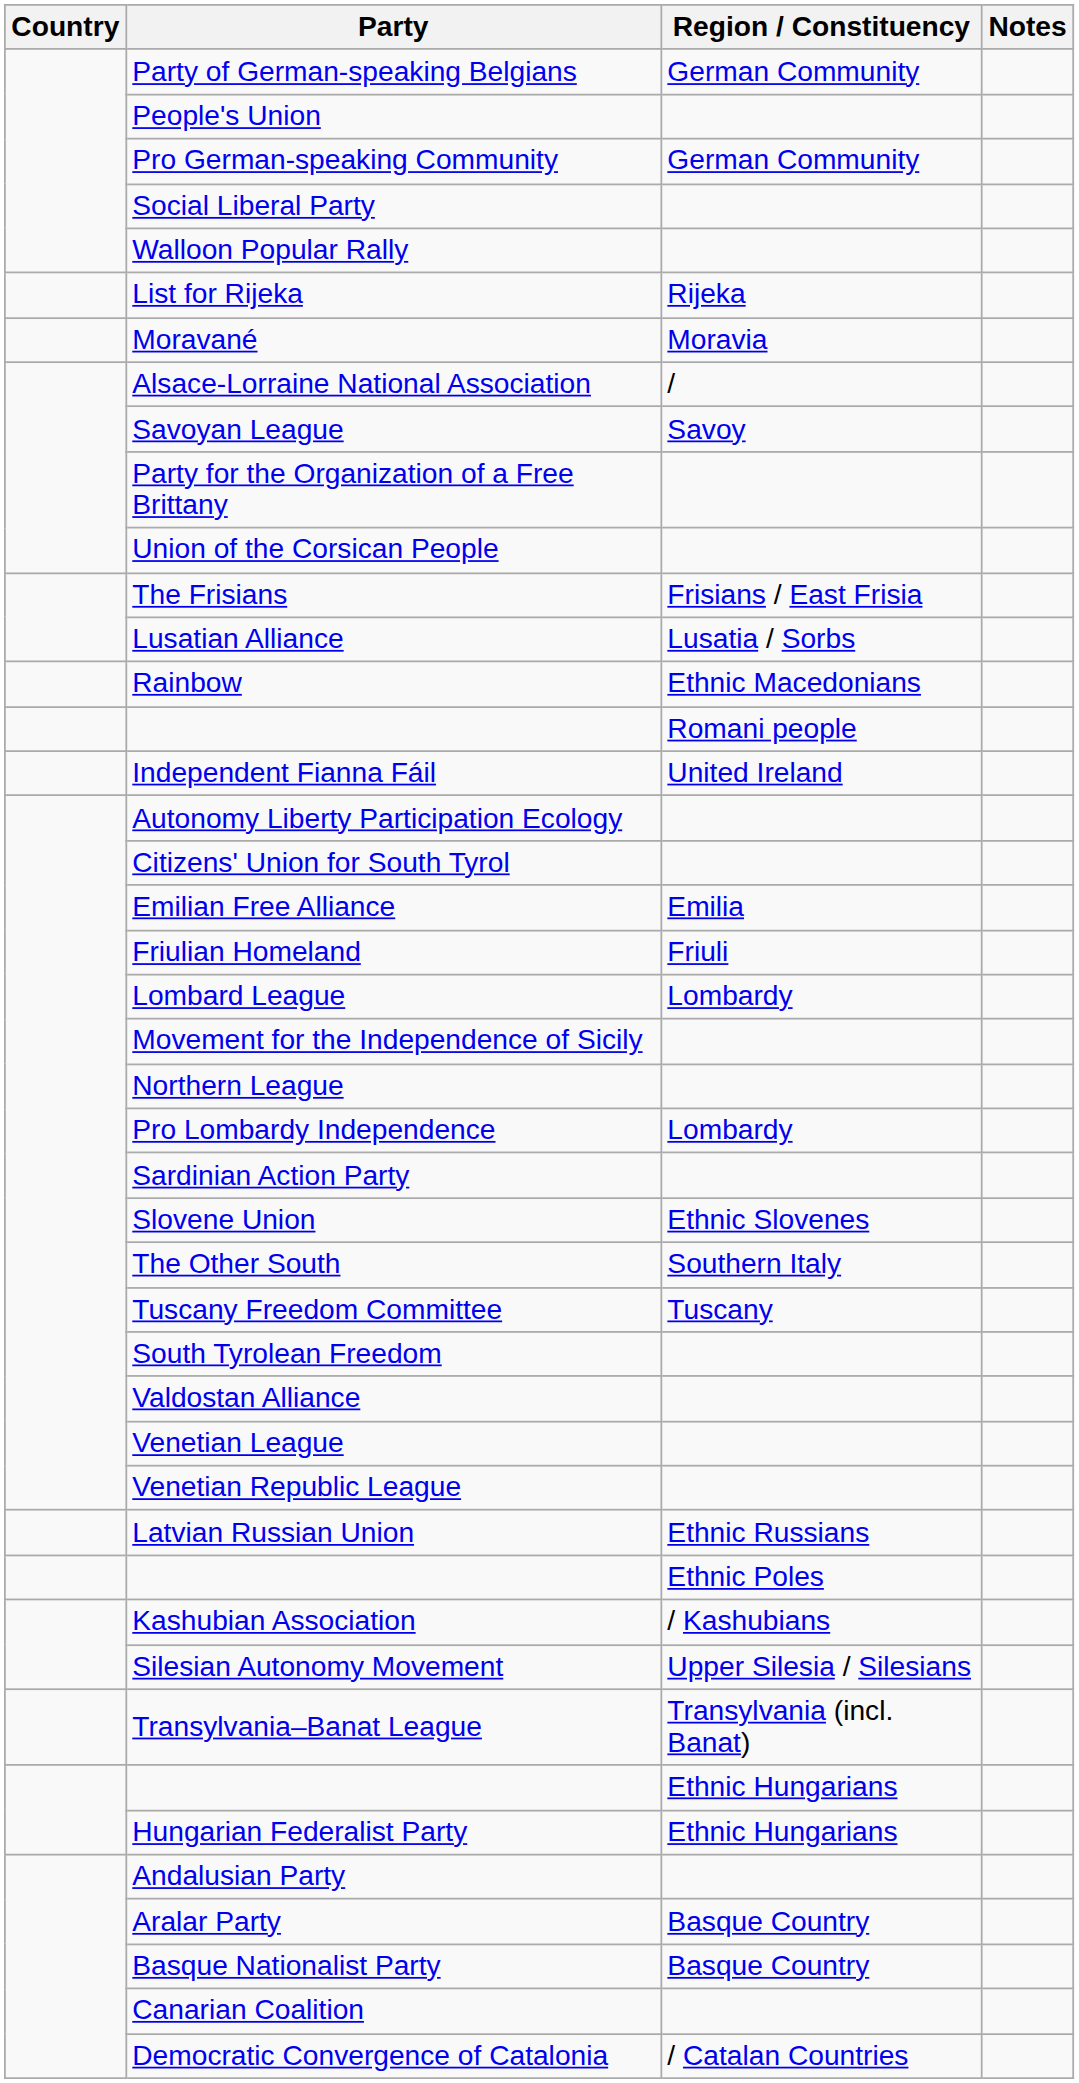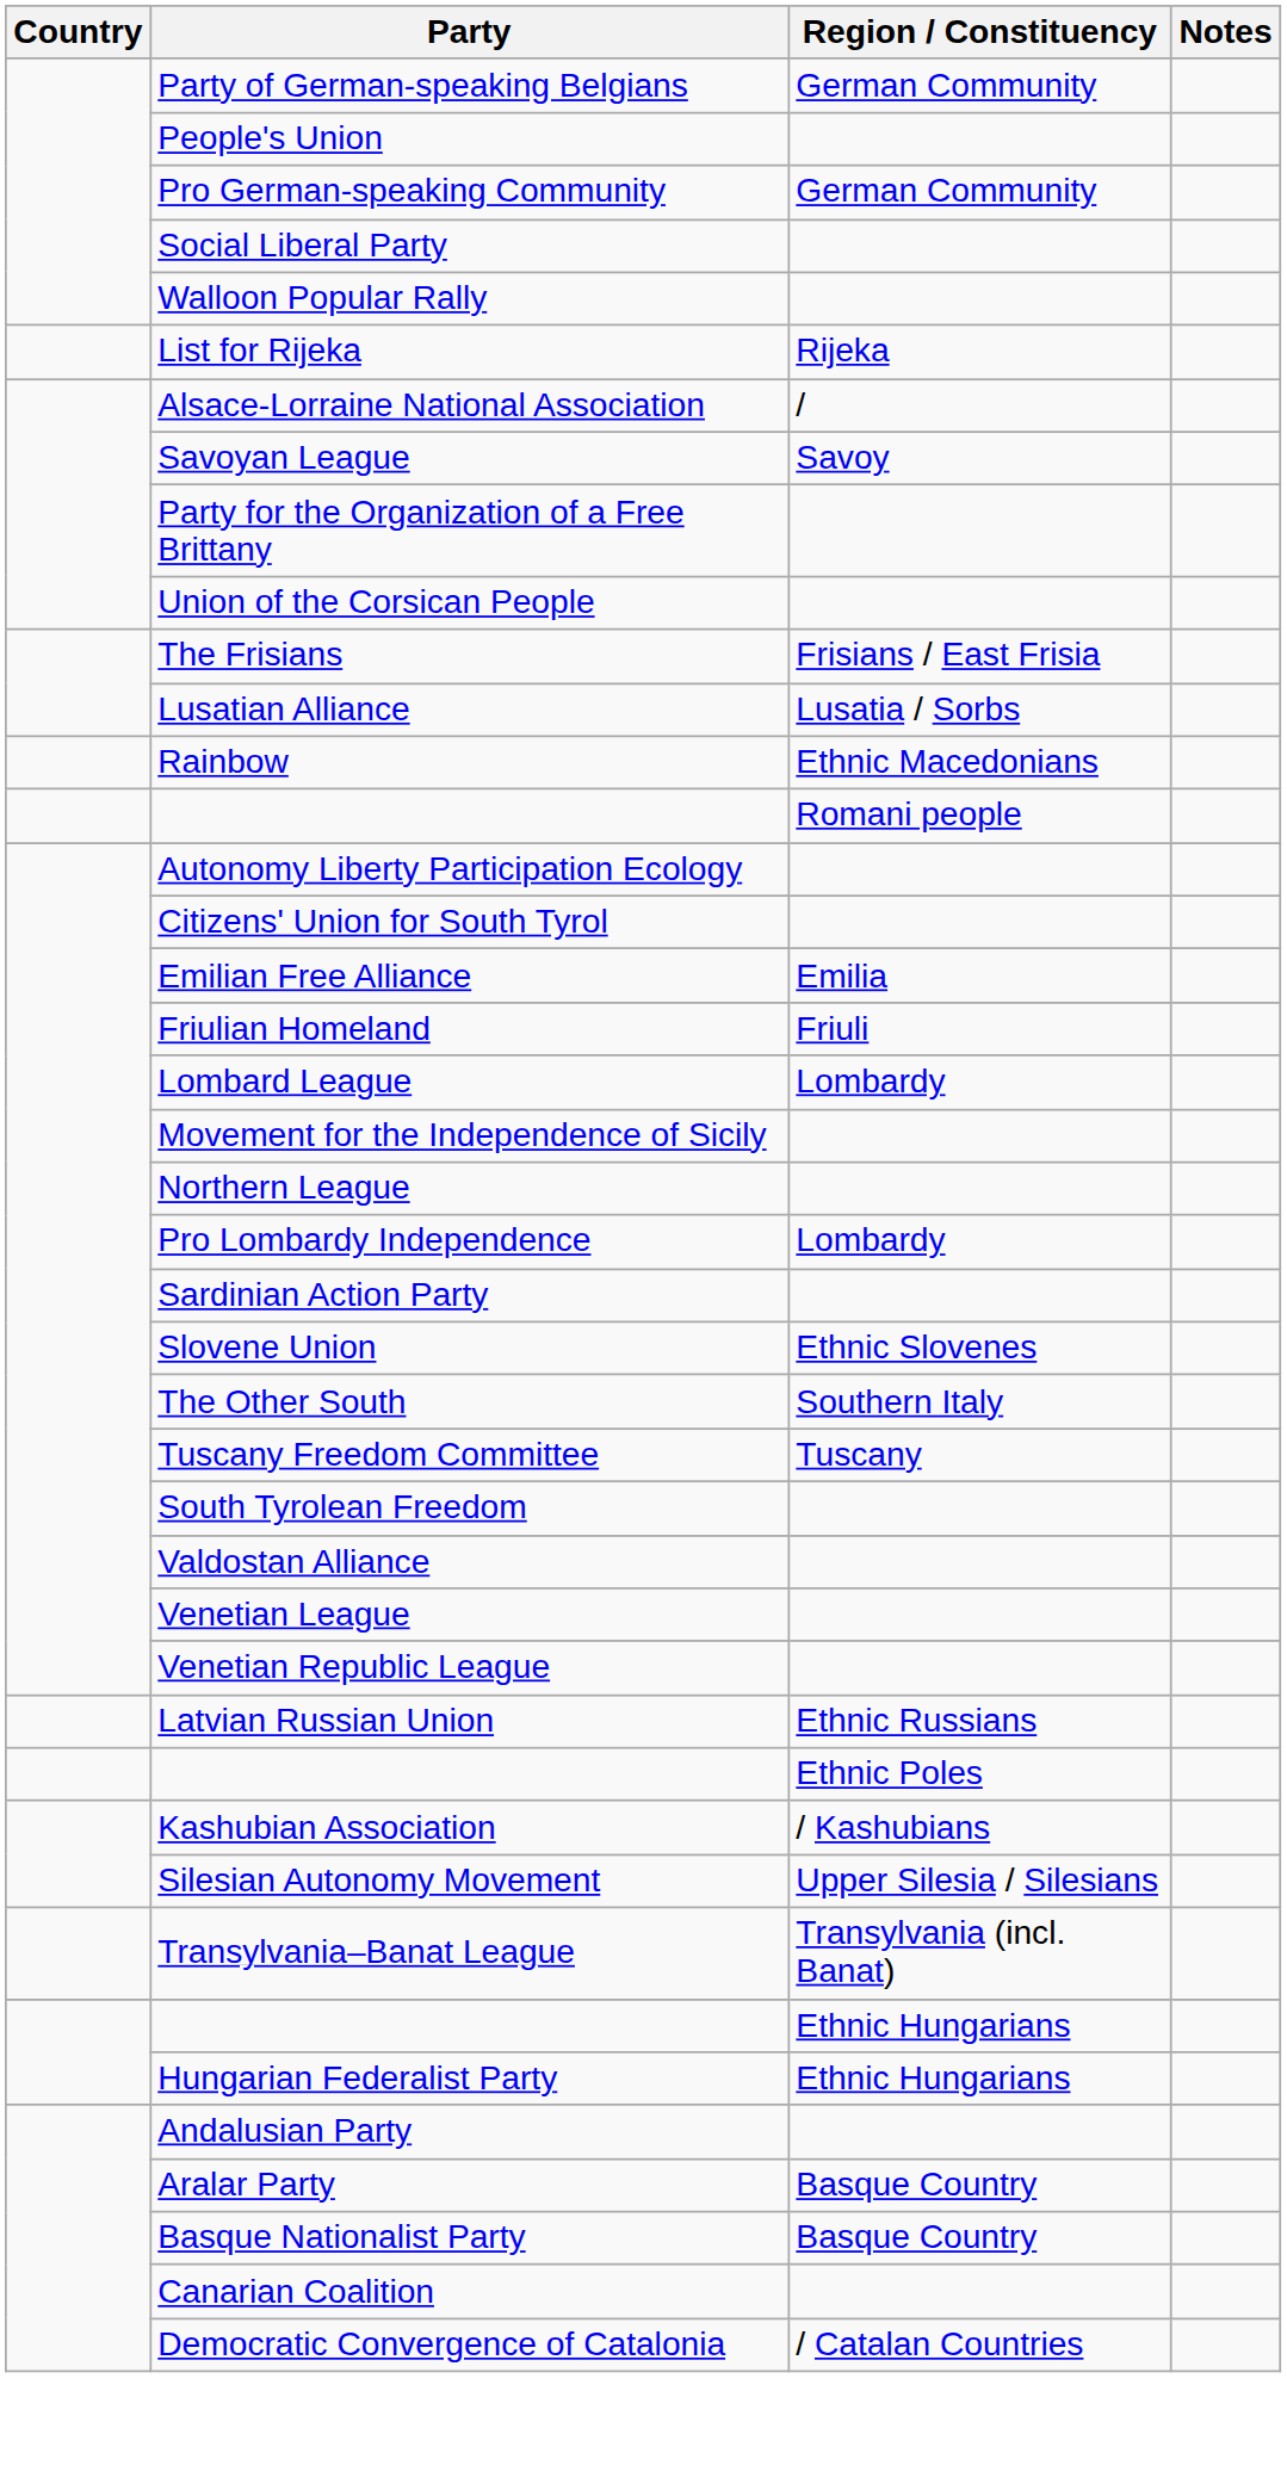 <table class="wikitable sortable">
 <tr>
 <th>Country</th>
 <th>Party</th>
 <th>Region / Constituency</th>
 <th>Notes</th>
 </tr>
 <tr>
 <td rowspan=5></td>
 <td><a href='#'>Party of German-speaking Belgians</a></td>
 <td> <a href='#'>German Community</a></td>
 <td></td>
 </tr>
 <tr>
 <td><a href='#'>People's Union</a></td>
 <td></td>
 <td></td>
 </tr>
 <tr>
 <td><a href='#'>Pro German-speaking Community</a></td>
 <td> <a href='#'>German Community</a></td>
 <td></td>
 </tr>
 <tr>
 <td><a href='#'>Social Liberal Party</a></td>
 <td></td>
 <td></td>
 </tr>
 <tr>
 <td><a href='#'>Walloon Popular Rally</a></td>
 <td></td>
 <td></td>
 </tr>
 <tr>
 <td></td>
 <td><a href='#'>List for Rijeka</a></td>
 <td> <a href='#'>Rijeka</a></td>
-<td></td>
-</tr>
-<tr>
-<td></td>
-<td><a href='#'>Moravané</a></td>
-<td> <a href='#'>Moravia</a></td>
 <td></td>
 </tr>
 <tr>
 <td rowspan=4></td>
 <td><a href='#'>Alsace-Lorraine National Association</a></td>
 <td> / </td>
 <td></td>
 </tr>
 <tr>
 <td><a href='#'>Savoyan League</a></td>
 <td> <a href='#'>Savoy</a></td>
 <td></td>
 </tr>
 <tr>
 <td><a href='#'>Party for the Organization of a Free Brittany</a></td>
 <td></td>
 <td></td>
 </tr>
 <tr>
 <td><a href='#'>Union of the Corsican People</a></td>
 <td></td>
 <td></td>
 </tr>
 <tr>
 <td rowspan=2></td>
 <td><a href='#'>The Frisians</a></td>
 <td> <a href='#'>Frisians</a> /  <a href='#'>East Frisia</a></td>
 <td></td>
 </tr>
 <tr>
 <td><a href='#'>Lusatian Alliance</a></td>
 <td> <a href='#'>Lusatia</a> / <a href='#'>Sorbs</a></td>
 <td></td>
 </tr>
 <tr>
 <td></td>
 <td><a href='#'>Rainbow</a></td>
 <td> <a href='#'>Ethnic Macedonians</a></td>
 <td></td>
 </tr>
 <tr>
 <td></td>
 <td></td>
 <td> <a href='#'>Romani people</a></td>
-<td></td>
-</tr>
-<tr>
-<td></td>
-<td><a href='#'>Independent Fianna Fáil</a></td>
-<td> <a href='#'>United Ireland</a></td>
 <td></td>
 </tr>
 <tr>
 <td rowspan=16></td>
 <td><a href='#'>Autonomy Liberty Participation Ecology</a></td>
 <td></td>
 <td></td>
 </tr>
 <tr>
 <td><a href='#'>Citizens' Union for South Tyrol</a></td>
 <td></td>
 <td></td>
 </tr>
 <tr>
 <td><a href='#'>Emilian Free Alliance</a></td>
 <td> <a href='#'>Emilia</a></td>
 <td></td>
 </tr>
 <tr>
 <td><a href='#'>Friulian Homeland</a></td>
 <td> <a href='#'>Friuli</a></td>
 <td></td>
 </tr>
 <tr>
 <td><a href='#'>Lombard League</a></td>
 <td> <a href='#'>Lombardy</a></td>
 <td></td>
 </tr>
 <tr>
 <td><a href='#'>Movement for the Independence of Sicily</a></td>
 <td></td>
 <td></td>
 </tr>
 <tr>
 <td><a href='#'>Northern League</a></td>
 <td></td>
 <td></td>
 </tr>
 <tr>
 <td><a href='#'>Pro Lombardy Independence</a></td>
 <td> <a href='#'>Lombardy</a></td>
 <td></td>
 </tr>
 <tr>
 <td><a href='#'>Sardinian Action Party</a></td>
 <td></td>
 <td></td>
 </tr>
 <tr>
 <td><a href='#'>Slovene Union</a></td>
 <td> <a href='#'>Ethnic Slovenes</a></td>
 <td></td>
 </tr>
 <tr>
 <td><a href='#'>The Other South</a></td>
 <td> <a href='#'>Southern Italy</a></td>
 <td></td>
 </tr>
 <tr>
 <td><a href='#'>Tuscany Freedom Committee</a></td>
 <td> <a href='#'>Tuscany</a></td>
 <td></td>
 </tr>
 <tr>
 <td><a href='#'>South Tyrolean Freedom</a></td>
 <td></td>
 <td></td>
 </tr>
 <tr>
 <td><a href='#'>Valdostan Alliance</a></td>
 <td></td>
 <td></td>
 </tr>
 <tr>
 <td><a href='#'>Venetian League</a></td>
 <td></td>
 <td></td>
 </tr>
 <tr>
 <td><a href='#'>Venetian Republic League</a></td>
 <td></td>
 <td></td>
 </tr>
 <tr>
 <td></td>
 <td><a href='#'>Latvian Russian Union</a></td>
 <td> <a href='#'>Ethnic Russians</a></td>
 <td></td>
 </tr>
 <tr>
 <td></td>
 <td></td>
 <td> <a href='#'>Ethnic Poles</a></td>
 <td></td>
 </tr>
 <tr>
 <td rowspan="2"></td>
 <td><a href='#'>Kashubian Association</a></td>
 <td> / <a href='#'>Kashubians</a></td>
 <td></td>
 </tr>
 <tr>
 <td><a href='#'>Silesian Autonomy Movement</a></td>
 <td> <a href='#'>Upper Silesia</a> / <a href='#'>Silesians</a></td>
 <td></td>
 </tr>
 <tr>
 <td></td>
 <td><a href='#'>Transylvania–Banat League</a></td>
 <td> <a href='#'>Transylvania</a> (incl. <a href='#'>Banat</a>)</td>
 <td></td>
 </tr>
 <tr>
 <td rowspan="2"></td>
 <td></td>
 <td> <a href='#'>Ethnic Hungarians</a></td>
 <td></td>
 </tr>
 <tr>
 <td><a href='#'>Hungarian Federalist Party</a></td>
 <td> <a href='#'>Ethnic Hungarians</a></td>
 <td></td>
 </tr>
 <tr>
 <td rowspan="6"></td>
 <td><a href='#'>Andalusian Party</a></td>
 <td></td>
 <td></td>
 </tr>
 <tr>
 <td><a href='#'>Aralar Party</a></td>
 <td> <a href='#'>Basque Country</a></td>
 <td></td>
 </tr>
 <tr>
 <td><a href='#'>Basque Nationalist Party</a></td>
 <td> <a href='#'>Basque Country</a></td>
 <td></td>
 </tr>
 <tr>
 <td><a href='#'>Canarian Coalition</a></td>
 <td></td>
 <td></td>
 </tr>
 <tr>
 <td><a href='#'>Democratic Convergence of Catalonia</a></td>
 <td> /  <a href='#'>Catalan Countries</a></td>
 <td></td>
 </tr>
 </table>
